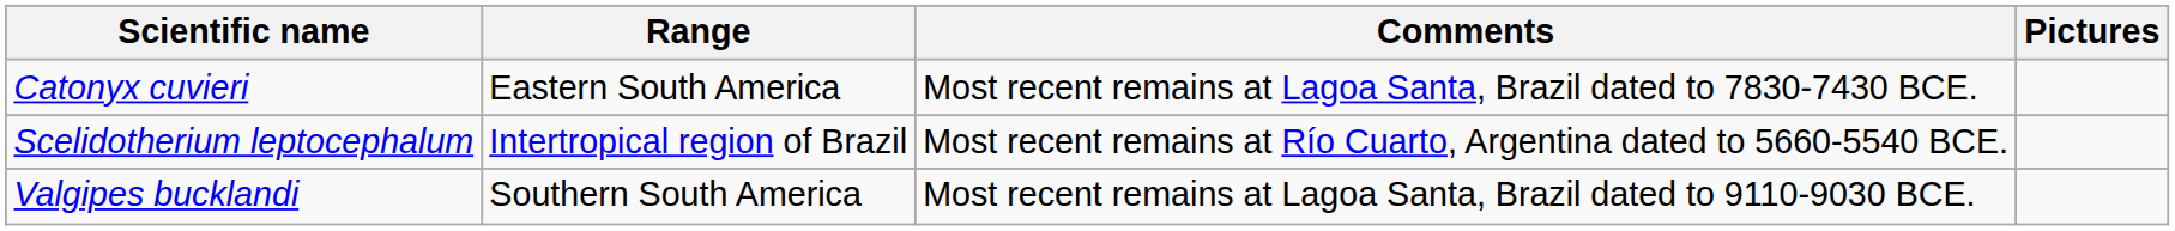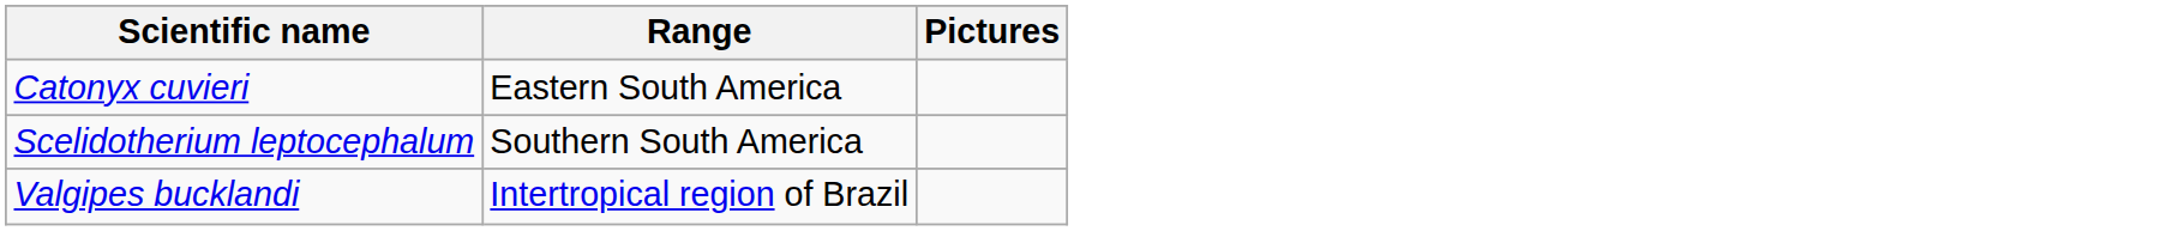 <table class="wikitable">
 <tr>
 <th>Scientific name</th>
 <th>Range</th>
-<th class="unsortable">Comments</th>
 <th>Pictures</th>
 </tr>
 <tr>
 <td><em><a href='#'>Catonyx cuvieri</a></em></td>
 <td>Eastern South America</td>
-<td>Most recent remains at <a href='#'>Lagoa Santa</a>, Brazil dated to 7830-7430 BCE.</td>
 <td></td>
 </tr>
 <tr>
 <td><em><a href='#'>Scelidotherium leptocephalum</a></em></td>
-<td><a href='#'>Intertropical region</a> of Brazil</td>
-<td>Most recent remains at <a href='#'>Río Cuarto</a>, Argentina dated to 5660-5540 BCE.</td>
+<td>Southern South America</td>
 <td></td>
 </tr>
 <tr>
 <td><em><a href='#'>Valgipes bucklandi</a></em></td>
-<td>Southern South America</td>
-<td>Most recent remains at Lagoa Santa, Brazil dated to 9110-9030 BCE.</td>
+<td><a href='#'>Intertropical region</a> of Brazil</td>
 <td></td>
 </tr>
 </table>
